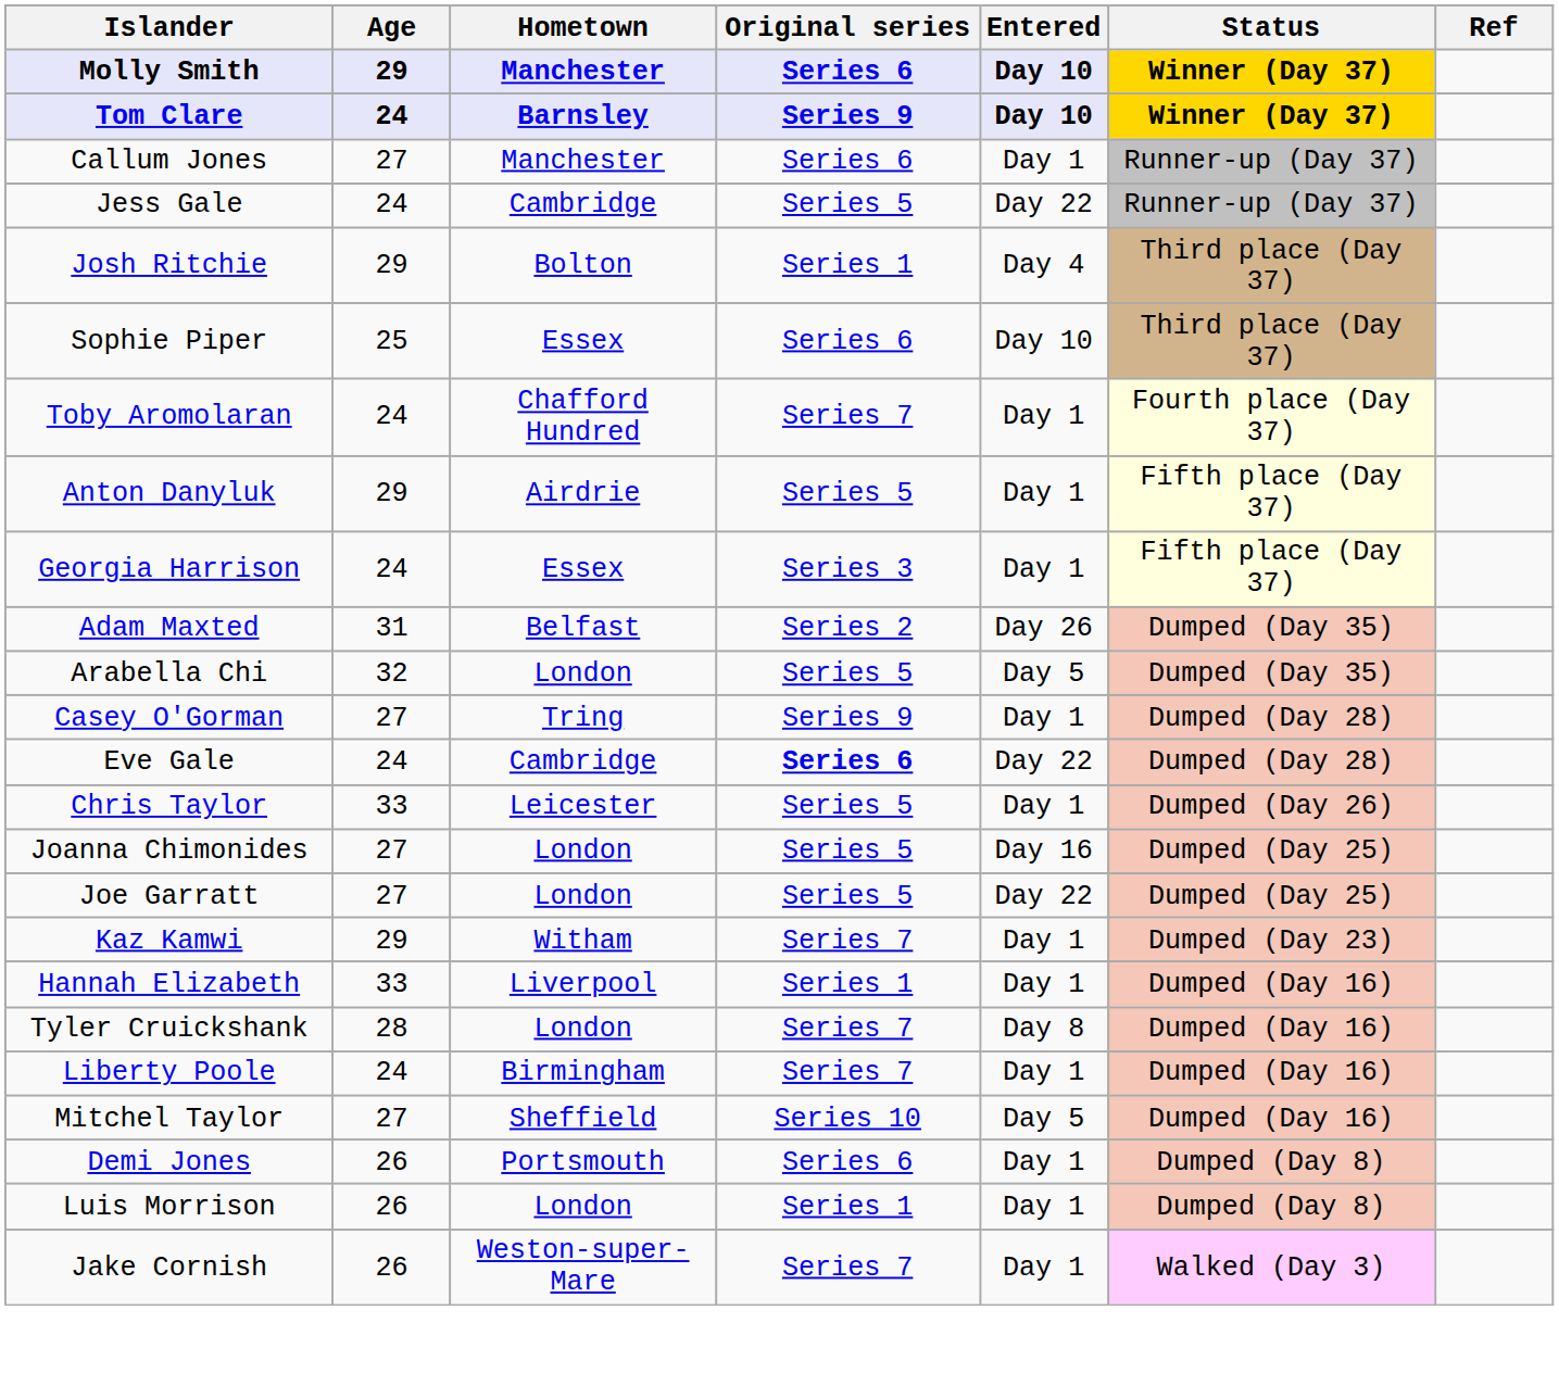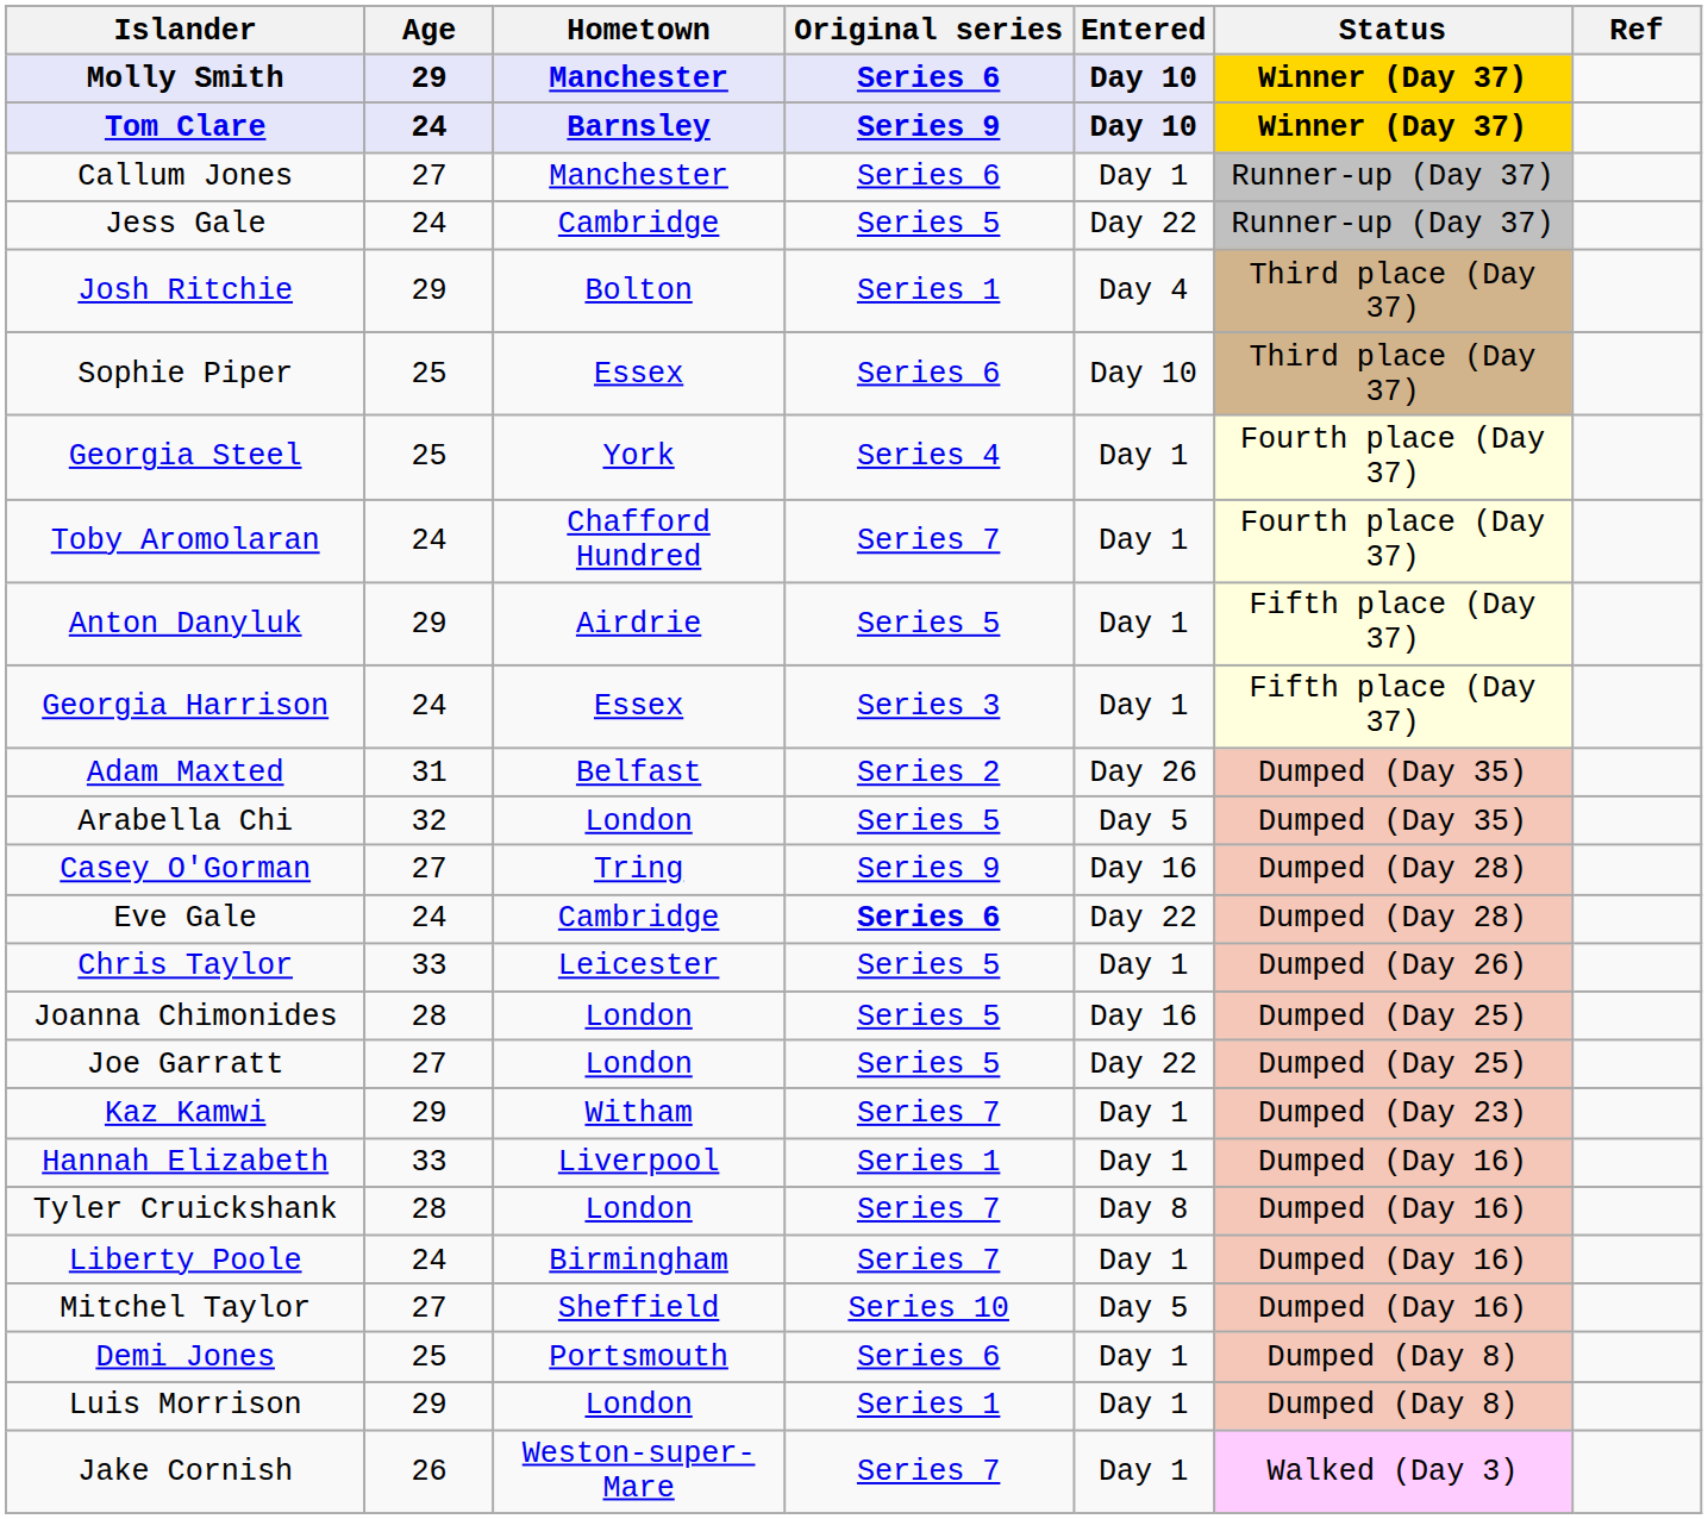 <table class="wikitable sortable" style="text-align:center;">
 <tr>
 <th style="width:150px;"><strong>Islander</strong></th>
 <th style="width:50px;"><strong>Age</strong></th>
 <th style="width:120px;"><strong>Hometown</strong></th>
 <th style="width:120px;"><strong>Original series</strong></th>
 <th style="width:50px;"><strong>Entered</strong></th>
 <th style="width:150px;"><strong>Status</strong></th>
 <th style="width:50px;"><strong>Ref</strong></th>
 </tr>
 <tr>
 <td style="background:lavender;"><strong>Molly Smith</strong></td>
 <td style="background:lavender;"><strong>29</strong></td>
 <td style="background:lavender;"><strong><a href='#'>Manchester</a></strong></td>
 <td style="background:lavender;"><strong><a href='#'>Series 6</a></strong></td>
 <td style="background:lavender;"><strong>Day 10</strong></td>
 <td style="background:gold;"><strong>Winner (Day 37)</strong></td>
 <td align="center"></td>
 </tr>
 <tr>
 <td style="background:lavender;"><strong><a href='#'>Tom Clare</a></strong></td>
 <td style="background:lavender;"><strong>24</strong></td>
 <td style="background:lavender;"><strong><a href='#'>Barnsley</a></strong></td>
 <td style="background:lavender;"><strong><a href='#'>Series 9</a></strong></td>
 <td style="background:lavender;"><strong>Day 10</strong></td>
 <td style="background:gold;"><strong>Winner (Day 37)</strong></td>
 <td></td>
 </tr>
 <tr>
 <td>Callum Jones</td>
 <td>27</td>
 <td><a href='#'>Manchester</a></td>
 <td><a href='#'>Series 6</a></td>
 <td>Day 1</td>
 <td style="background:silver;">Runner-up (Day 37)</td>
 <td align="center"></td>
 </tr>
 <tr>
 <td>Jess Gale</td>
 <td>24</td>
 <td><a href='#'>Cambridge</a></td>
 <td><a href='#'>Series 5</a></td>
 <td>Day 22</td>
 <td style="background:silver;">Runner-up (Day 37)</td>
 <td align="center"></td>
 </tr>
 <tr>
 <td><a href='#'>Josh Ritchie</a></td>
 <td>29</td>
 <td><a href='#'>Bolton</a></td>
 <td><a href='#'>Series 1</a></td>
 <td>Day 4</td>
 <td style="background:tan;">Third place (Day 37)</td>
 <td align="center"></td>
 </tr>
 <tr>
 <td>Sophie Piper</td>
 <td>25</td>
 <td><a href='#'>Essex</a></td>
 <td><a href='#'>Series 6</a></td>
 <td>Day 10</td>
 <td style="background:tan;">Third place (Day 37)</td>
 <td></td>
 </tr>
 <tr>
+<td><a href='#'>Georgia Steel</a></td>
+<td>25</td>
+<td><a href='#'>York</a></td>
+<td><a href='#'>Series 4</a></td>
+<td>Day 1</td>
+<td style="background:#FFFFDD;">Fourth place (Day 37)</td>
+<td align="center"></td>
+</tr>
+<tr>
 <td><a href='#'>Toby Aromolaran</a></td>
 <td>24</td>
 <td><a href='#'>Chafford Hundred</a></td>
 <td><a href='#'>Series 7</a></td>
 <td>Day 1</td>
 <td style="background:#FFFFDD;">Fourth place (Day 37)</td>
 <td align="center"></td>
 </tr>
 <tr>
 <td><a href='#'>Anton Danyluk</a></td>
 <td>29</td>
 <td><a href='#'>Airdrie</a></td>
 <td><a href='#'>Series 5</a></td>
 <td>Day 1</td>
 <td style="background:#FFFFDD;">Fifth place (Day 37)</td>
 <td align="center"></td>
 </tr>
 <tr>
 <td><a href='#'>Georgia Harrison</a></td>
 <td>24</td>
 <td><a href='#'>Essex</a></td>
 <td><a href='#'>Series 3</a></td>
 <td>Day 1</td>
 <td style="background:#FFFFDD;">Fifth place (Day 37)</td>
 <td align="center"></td>
 </tr>
 <tr>
 <td><a href='#'>Adam Maxted</a></td>
 <td>31</td>
 <td><a href='#'>Belfast</a></td>
 <td><a href='#'>Series 2</a></td>
 <td>Day 26</td>
 <td style="background:#f4c7b8;">Dumped (Day 35)</td>
 <td align="center"></td>
 </tr>
 <tr>
 <td>Arabella Chi</td>
 <td>32</td>
 <td><a href='#'>London</a></td>
 <td><a href='#'>Series 5</a></td>
 <td>Day 5</td>
 <td style="background:#f4c7b8;">Dumped (Day 35)</td>
 <td align="center"></td>
 </tr>
 <tr>
 <td><a href='#'>Casey O'Gorman</a></td>
 <td>27</td>
 <td><a href='#'>Tring</a></td>
 <td><a href='#'>Series 9</a></td>
-<td>Day 1</td>
+<td>Day 16</td>
 <td style="background:#f4c7b8;">Dumped (Day 28)</td>
 <td align="center"></td>
 </tr>
 <tr>
 <td>Eve Gale</td>
 <td>24</td>
 <td><a href='#'>Cambridge</a></td>
 <td><strong><a href='#'>Series 6</a></strong></td>
 <td>Day 22</td>
 <td style="background:#f4c7b8;">Dumped (Day 28)</td>
 <td align="center"></td>
 </tr>
 <tr>
 <td><a href='#'>Chris Taylor</a></td>
 <td>33</td>
 <td><a href='#'>Leicester</a></td>
 <td><a href='#'>Series 5</a></td>
 <td>Day 1</td>
 <td style="background:#f4c7b8;">Dumped (Day 26)</td>
 <td align="center"></td>
 </tr>
 <tr>
 <td>Joanna Chimonides</td>
-<td>27</td>
+<td>28</td>
 <td><a href='#'>London</a></td>
 <td><a href='#'>Series 5</a></td>
 <td>Day 16</td>
 <td style="background:#f4c7b8;">Dumped (Day 25)</td>
 <td align="center"></td>
 </tr>
 <tr>
 <td>Joe Garratt</td>
 <td>27</td>
 <td><a href='#'>London</a></td>
 <td><a href='#'>Series 5</a></td>
 <td>Day 22</td>
 <td style="background:#f4c7b8;">Dumped (Day 25)</td>
 <td align="center"></td>
 </tr>
 <tr>
 <td><a href='#'>Kaz Kamwi</a></td>
 <td>29</td>
 <td><a href='#'>Witham</a></td>
 <td><a href='#'>Series 7</a></td>
 <td>Day 1</td>
 <td style="background:#f4c7b8;">Dumped (Day 23)</td>
 <td align="center"></td>
 </tr>
 <tr>
 <td><a href='#'>Hannah Elizabeth</a></td>
 <td>33</td>
 <td><a href='#'>Liverpool</a></td>
 <td><a href='#'>Series 1</a></td>
 <td>Day 1</td>
 <td style="background:#f4c7b8;">Dumped (Day 16)</td>
 <td align="center"></td>
 </tr>
 <tr>
 <td>Tyler Cruickshank</td>
 <td>28</td>
 <td><a href='#'>London</a></td>
 <td><a href='#'>Series 7</a></td>
 <td>Day 8</td>
 <td style="background:#f4c7b8;">Dumped (Day 16)</td>
 <td style="text-align:center"></td>
 </tr>
 <tr>
 <td><a href='#'>Liberty Poole</a></td>
 <td>24</td>
 <td><a href='#'>Birmingham</a></td>
 <td><a href='#'>Series 7</a></td>
 <td>Day 1</td>
 <td style="background:#f4c7b8;">Dumped (Day 16)</td>
 <td align="center"></td>
 </tr>
 <tr>
 <td>Mitchel Taylor</td>
 <td>27</td>
 <td><a href='#'>Sheffield</a></td>
 <td><a href='#'>Series 10</a></td>
 <td>Day 5</td>
 <td style="background:#f4c7b8;">Dumped (Day 16)</td>
 <td align="center"></td>
 </tr>
 <tr>
 <td><a href='#'>Demi Jones</a></td>
-<td>26</td>
+<td>25</td>
 <td><a href='#'>Portsmouth</a></td>
 <td><a href='#'>Series 6</a></td>
 <td>Day 1</td>
 <td style="background:#f4c7b8;">Dumped (Day 8)</td>
 <td align="center"></td>
 </tr>
 <tr>
 <td>Luis Morrison</td>
-<td>26</td>
+<td>29</td>
 <td><a href='#'>London</a></td>
 <td><a href='#'>Series 1</a></td>
 <td>Day 1</td>
 <td style="background:#f4c7b8;">Dumped (Day 8)</td>
 <td align="center"></td>
 </tr>
 <tr>
 <td>Jake Cornish</td>
 <td>26</td>
 <td><a href='#'>Weston-super-Mare</a></td>
 <td><a href='#'>Series 7</a></td>
 <td>Day 1</td>
 <td style="background:#FCF;">Walked (Day 3)</td>
 <td align="center"></td>
 </tr>
 </table>
